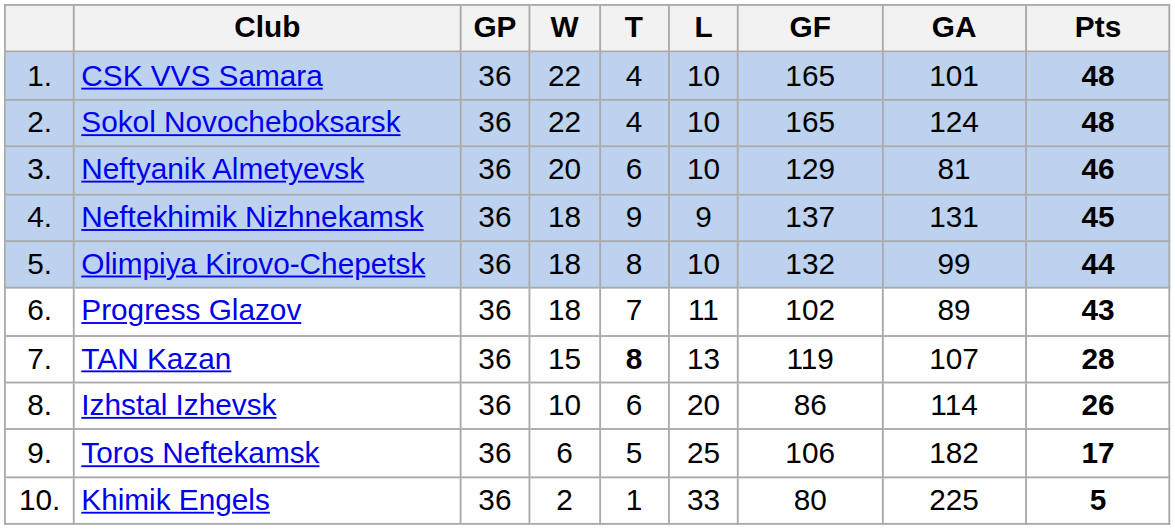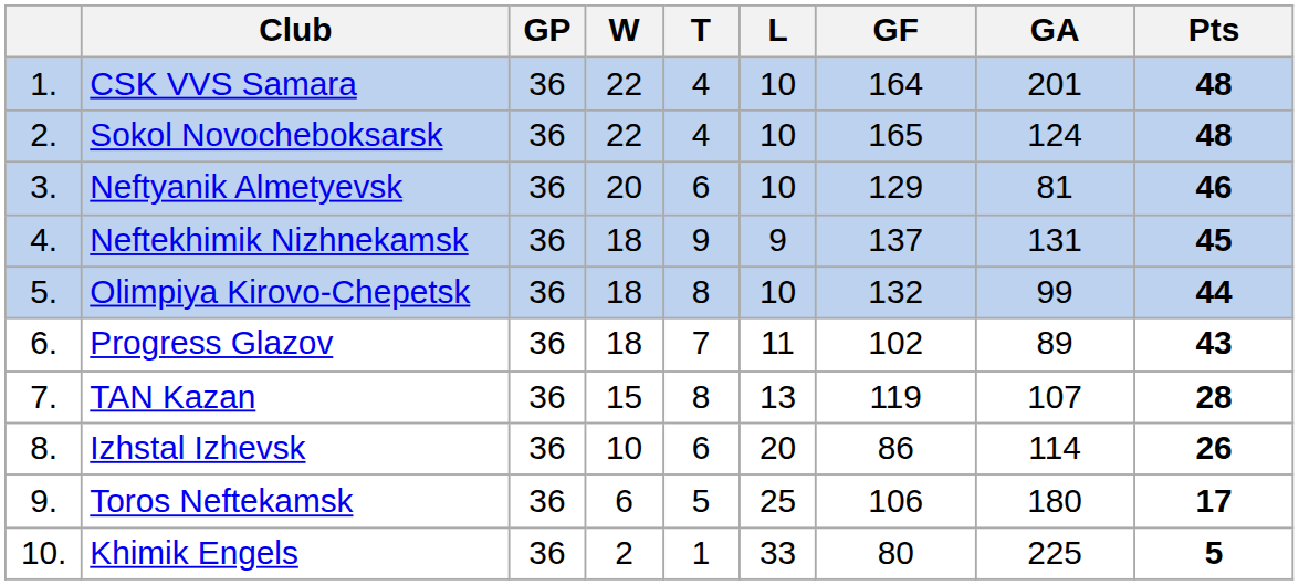 <table class="wikitable">
 <tr>
 <th width="30"></th>
 <th width="200">Club</th>
 <th width="30">GP</th>
 <th width="30">W</th>
 <th width="30">T</th>
 <th width="30">L</th>
 <th width="70">GF</th>
 <th width="70">GA</th>
 <th width="70">Pts</th>
 </tr>
 <tr bgcolor="#BCD2EE" align="center">
 <td>1.</td>
 <td align="left"><a href='#'>CSK VVS Samara</a></td>
 <td>36</td>
 <td>22</td>
 <td>4</td>
 <td>10</td>
-<td>165</td>
-<td>101</td>
+<td>164</td>
+<td>201</td>
 <td><strong>48</strong></td>
 </tr>
 <tr bgcolor="#BCD2EE" align="center">
 <td>2.</td>
 <td align="left"><a href='#'>Sokol Novocheboksarsk</a></td>
 <td>36</td>
 <td>22</td>
 <td>4</td>
 <td>10</td>
 <td>165</td>
 <td>124</td>
 <td><strong>48</strong></td>
 </tr>
 <tr bgcolor="#BCD2EE" align="center">
 <td>3.</td>
 <td align="left"><a href='#'>Neftyanik Almetyevsk</a></td>
 <td>36</td>
 <td>20</td>
 <td>6</td>
 <td>10</td>
 <td>129</td>
 <td>81</td>
 <td><strong>46</strong></td>
 </tr>
 <tr bgcolor="#BCD2EE" align="center">
 <td>4.</td>
 <td align="left"><a href='#'>Neftekhimik Nizhnekamsk</a></td>
 <td>36</td>
 <td>18</td>
 <td>9</td>
 <td>9</td>
 <td>137</td>
 <td>131</td>
 <td><strong>45</strong></td>
 </tr>
 <tr bgcolor="#BCD2EE" align="center">
 <td>5.</td>
 <td align="left"><a href='#'>Olimpiya Kirovo-Chepetsk</a></td>
 <td>36</td>
 <td>18</td>
 <td>8</td>
 <td>10</td>
 <td>132</td>
 <td>99</td>
 <td><strong>44</strong></td>
 </tr>
 <tr bgcolor="#FFFFFF" align="center">
 <td>6.</td>
 <td align="left"><a href='#'>Progress Glazov</a></td>
 <td>36</td>
 <td>18</td>
 <td>7</td>
 <td>11</td>
 <td>102</td>
 <td>89</td>
 <td><strong>43</strong></td>
 </tr>
 <tr bgcolor="#FFFFFF" align="center">
 <td>7.</td>
 <td align="left"><a href='#'>TAN Kazan</a></td>
 <td>36</td>
 <td>15</td>
-<td><strong>8</strong></td>
+<td>8</td>
 <td>13</td>
 <td>119</td>
 <td>107</td>
 <td><strong>28</strong></td>
 </tr>
 <tr bgcolor="#FFFFFF" align="center">
 <td>8.</td>
 <td align="left"><a href='#'>Izhstal Izhevsk</a></td>
 <td>36</td>
 <td>10</td>
 <td>6</td>
 <td>20</td>
 <td>86</td>
 <td>114</td>
 <td><strong>26</strong></td>
 </tr>
 <tr bgcolor="#FFFFFF" align="center">
 <td>9.</td>
 <td align="left"><a href='#'>Toros Neftekamsk</a></td>
 <td>36</td>
 <td>6</td>
 <td>5</td>
 <td>25</td>
 <td>106</td>
-<td>182</td>
+<td>180</td>
 <td><strong>17</strong></td>
 </tr>
 <tr bgcolor="#FFFFFF" align="center">
 <td>10.</td>
 <td align="left"><a href='#'>Khimik Engels</a></td>
 <td>36</td>
 <td>2</td>
 <td>1</td>
 <td>33</td>
 <td>80</td>
 <td>225</td>
 <td><strong>5</strong></td>
 </tr>
 </table>
